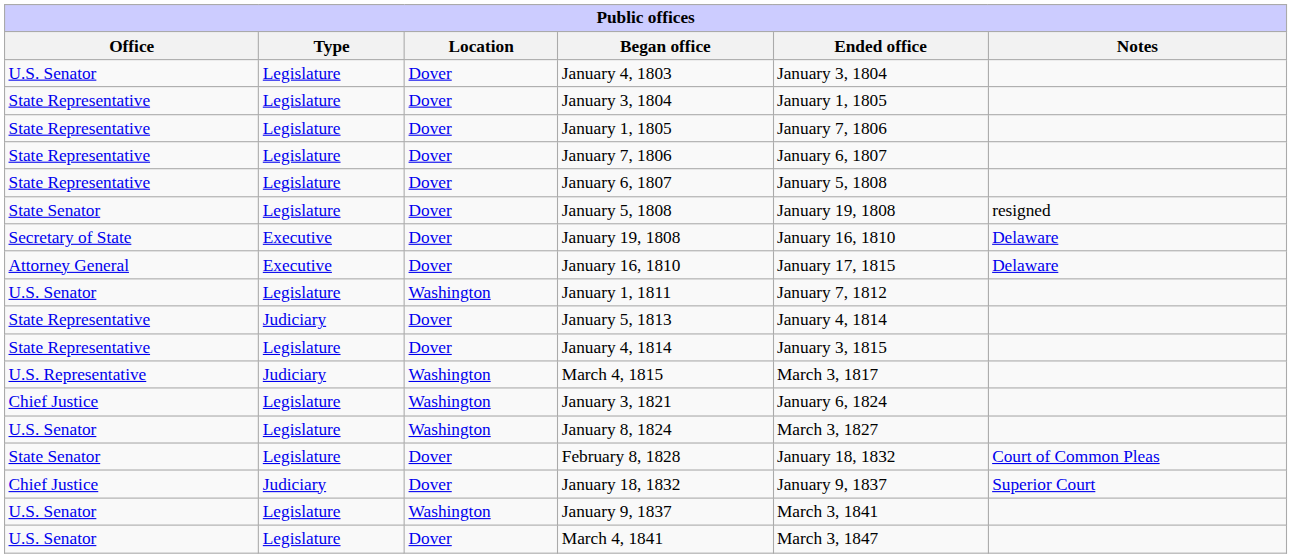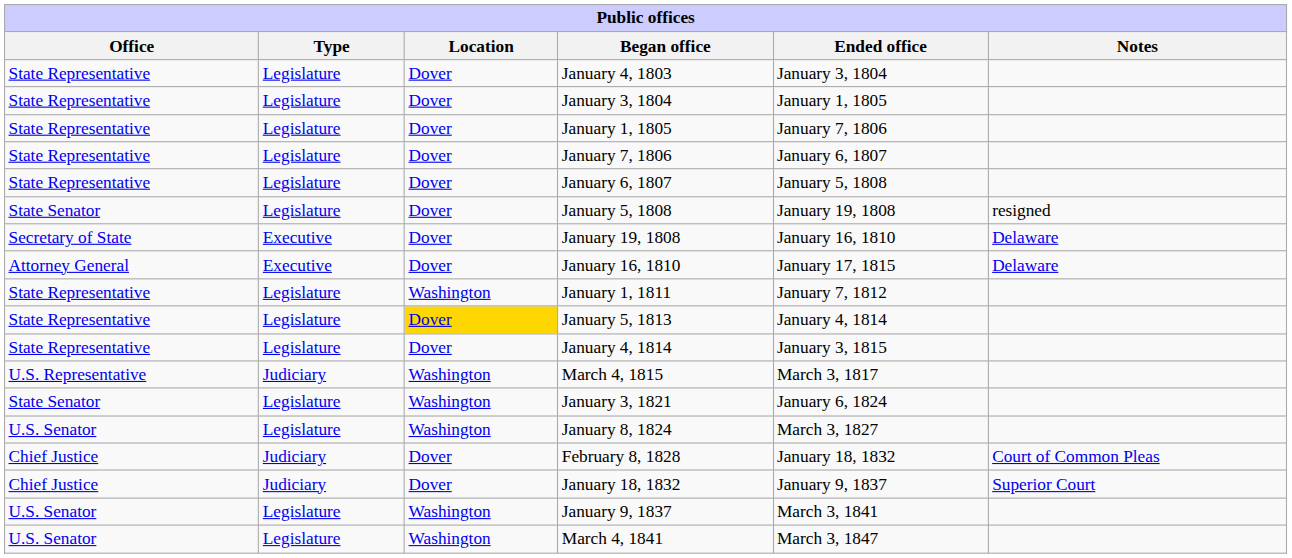 <table class=wikitable style="width: 94%" style="text-align: center;" align="center">
 <tr bgcolor=#cccccc>
 <th colspan=7 style="background: #ccccff;">Public offices</th>
 </tr>
 <tr>
 <th><strong>Office</strong></th>
 <th><strong>Type</strong></th>
 <th><strong>Location</strong></th>
 <th><strong>Began office</strong></th>
 <th><strong>Ended office</strong></th>
 <th><strong>Notes</strong></th>
 </tr>
 <tr>
-<td><a href='#'>U.S. Senator</a></td>
+<td><a href='#'>State Representative</a></td>
 <td><a href='#'>Legislature</a></td>
 <td><a href='#'>Dover</a></td>
 <td>January 4, 1803</td>
 <td>January 3, 1804</td>
 <td></td>
 </tr>
 <tr>
 <td><a href='#'>State Representative</a></td>
 <td><a href='#'>Legislature</a></td>
 <td><a href='#'>Dover</a></td>
 <td>January 3, 1804</td>
 <td>January 1, 1805</td>
 <td></td>
 </tr>
 <tr>
 <td><a href='#'>State Representative</a></td>
 <td><a href='#'>Legislature</a></td>
 <td><a href='#'>Dover</a></td>
 <td>January 1, 1805</td>
 <td>January 7, 1806</td>
 <td></td>
 </tr>
 <tr>
 <td><a href='#'>State Representative</a></td>
 <td><a href='#'>Legislature</a></td>
 <td><a href='#'>Dover</a></td>
 <td>January 7, 1806</td>
 <td>January 6, 1807</td>
 <td></td>
 </tr>
 <tr>
 <td><a href='#'>State Representative</a></td>
 <td><a href='#'>Legislature</a></td>
 <td><a href='#'>Dover</a></td>
 <td>January 6, 1807</td>
 <td>January 5, 1808</td>
 <td></td>
 </tr>
 <tr>
 <td><a href='#'>State Senator</a></td>
 <td><a href='#'>Legislature</a></td>
 <td><a href='#'>Dover</a></td>
 <td>January 5, 1808</td>
 <td>January 19, 1808</td>
 <td>resigned</td>
 </tr>
 <tr>
 <td><a href='#'>Secretary of State</a></td>
 <td><a href='#'>Executive</a></td>
 <td><a href='#'>Dover</a></td>
 <td>January 19, 1808</td>
 <td>January 16, 1810</td>
 <td><a href='#'>Delaware</a></td>
 </tr>
 <tr>
 <td><a href='#'>Attorney General</a></td>
 <td><a href='#'>Executive</a></td>
 <td><a href='#'>Dover</a></td>
 <td>January 16, 1810</td>
 <td>January 17, 1815</td>
 <td><a href='#'>Delaware</a></td>
 </tr>
 <tr>
-<td><a href='#'>U.S. Senator</a></td>
+<td><a href='#'>State Representative</a></td>
 <td><a href='#'>Legislature</a></td>
 <td><a href='#'>Washington</a></td>
 <td>January 1, 1811</td>
 <td>January 7, 1812</td>
 <td></td>
 </tr>
 <tr>
 <td><a href='#'>State Representative</a></td>
-<td><a href='#'>Judiciary</a></td>
-<td><a href='#'>Dover</a></td>
+<td><a href='#'>Legislature</a></td>
+<td style="background: gold;"><a href='#'>Dover</a></td>
 <td>January 5, 1813</td>
 <td>January 4, 1814</td>
 <td></td>
 </tr>
 <tr>
 <td><a href='#'>State Representative</a></td>
 <td><a href='#'>Legislature</a></td>
 <td><a href='#'>Dover</a></td>
 <td>January 4, 1814</td>
 <td>January 3, 1815</td>
 <td></td>
 </tr>
 <tr>
 <td><a href='#'>U.S. Representative</a></td>
 <td><a href='#'>Judiciary</a></td>
 <td><a href='#'>Washington</a></td>
 <td>March 4, 1815</td>
 <td>March 3, 1817</td>
 <td></td>
 </tr>
 <tr>
-<td><a href='#'>Chief Justice</a></td>
+<td><a href='#'>State Senator</a></td>
 <td><a href='#'>Legislature</a></td>
 <td><a href='#'>Washington</a></td>
 <td>January 3, 1821</td>
 <td>January 6, 1824</td>
 <td></td>
 </tr>
 <tr>
 <td><a href='#'>U.S. Senator</a></td>
 <td><a href='#'>Legislature</a></td>
 <td><a href='#'>Washington</a></td>
 <td>January 8, 1824</td>
 <td>March 3, 1827</td>
 <td></td>
 </tr>
 <tr>
-<td><a href='#'>State Senator</a></td>
-<td><a href='#'>Legislature</a></td>
+<td><a href='#'>Chief Justice</a></td>
+<td><a href='#'>Judiciary</a></td>
 <td><a href='#'>Dover</a></td>
 <td>February 8, 1828</td>
 <td>January 18, 1832</td>
 <td><a href='#'>Court of Common Pleas</a></td>
 </tr>
 <tr>
 <td><a href='#'>Chief Justice</a></td>
 <td><a href='#'>Judiciary</a></td>
 <td><a href='#'>Dover</a></td>
 <td>January 18, 1832</td>
 <td>January 9, 1837</td>
 <td><a href='#'>Superior Court</a></td>
 </tr>
 <tr>
 <td><a href='#'>U.S. Senator</a></td>
 <td><a href='#'>Legislature</a></td>
 <td><a href='#'>Washington</a></td>
 <td>January 9, 1837</td>
 <td>March 3, 1841</td>
 <td></td>
 </tr>
 <tr>
 <td><a href='#'>U.S. Senator</a></td>
 <td><a href='#'>Legislature</a></td>
-<td><a href='#'>Dover</a></td>
+<td><a href='#'>Washington</a></td>
 <td>March 4, 1841</td>
 <td>March 3, 1847</td>
 <td></td>
 </tr>
 </table>
